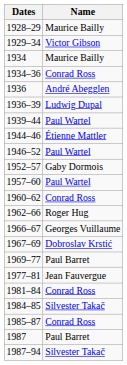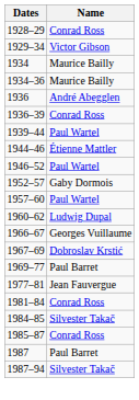 <table class="wikitable">
 <tr>
 <th>Dates</th>
 <th>Name</th>
 </tr>
 <tr>
 <td>1928–29</td>
-<td>Maurice Bailly</td>
+<td><a href='#'>Conrad Ross</a></td>
 </tr>
 <tr>
 <td>1929–34</td>
 <td><a href='#'>Victor Gibson</a></td>
 </tr>
 <tr>
 <td>1934</td>
 <td>Maurice Bailly</td>
 </tr>
 <tr>
 <td>1934–36</td>
-<td><a href='#'>Conrad Ross</a></td>
+<td>Maurice Bailly</td>
 </tr>
 <tr>
 <td>1936</td>
 <td><a href='#'>André Abegglen</a></td>
 </tr>
 <tr>
 <td>1936–39</td>
-<td><a href='#'>Ludwig Dupal</a></td>
+<td><a href='#'>Conrad Ross</a></td>
 </tr>
 <tr>
 <td>1939–44</td>
 <td><a href='#'>Paul Wartel</a></td>
 </tr>
 <tr>
 <td>1944–46</td>
 <td><a href='#'>Étienne Mattler</a></td>
 </tr>
 <tr>
 <td>1946–52</td>
 <td><a href='#'>Paul Wartel</a></td>
 </tr>
 <tr>
 <td>1952–57</td>
 <td>Gaby Dormois</td>
 </tr>
 <tr>
 <td>1957–60</td>
 <td><a href='#'>Paul Wartel</a></td>
 </tr>
 <tr>
 <td>1960–62</td>
-<td><a href='#'>Conrad Ross</a></td>
-</tr>
-<tr>
-<td>1962–66</td>
-<td>Roger Hug</td>
+<td><a href='#'>Ludwig Dupal</a></td>
 </tr>
 <tr>
 <td>1966–67</td>
 <td>Georges Vuillaume</td>
 </tr>
 <tr>
 <td>1967–69</td>
 <td><a href='#'>Dobroslav Krstić</a></td>
 </tr>
 <tr>
 <td>1969–77</td>
 <td>Paul Barret</td>
 </tr>
 <tr>
 <td>1977–81</td>
 <td>Jean Fauvergue</td>
 </tr>
 <tr>
 <td>1981–84</td>
 <td><a href='#'>Conrad Ross</a></td>
 </tr>
 <tr>
 <td>1984–85</td>
 <td><a href='#'>Silvester Takač</a></td>
 </tr>
 <tr>
 <td>1985–87</td>
 <td><a href='#'>Conrad Ross</a></td>
 </tr>
 <tr>
 <td>1987</td>
 <td>Paul Barret</td>
 </tr>
 <tr>
 <td>1987–94</td>
 <td><a href='#'>Silvester Takač</a></td>
 </tr>
 </table>
